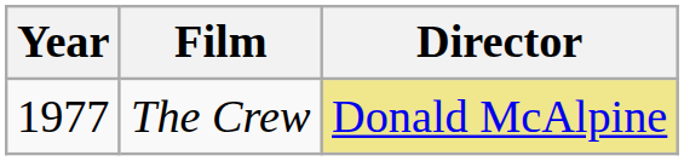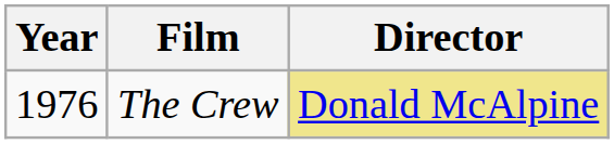 <table class="wikitable">
 <tr>
 <th>Year</th>
 <th>Film</th>
 <th>Director</th>
 </tr>
 <tr>
-<td>1977</td>
+<td>1976</td>
 <td><em>The Crew</em></td>
 <td style="background: khaki;"><a href='#'>Donald McAlpine</a></td>
 </tr>
 </table>
